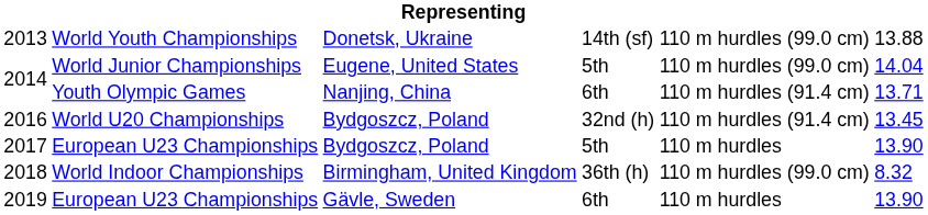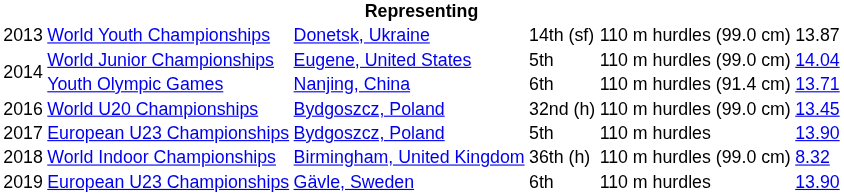 <table>
 <tr>
 <th colspan="6">Representing </th>
 </tr>
 <tr>
 <td>2013</td>
 <td><a href='#'>World Youth Championships</a></td>
 <td><a href='#'>Donetsk, Ukraine</a></td>
 <td>14th (sf)</td>
 <td>110 m hurdles (99.0 cm)</td>
-<td>13.88</td>
+<td>13.87</td>
 </tr>
 <tr>
 <td rowspan=2>2014</td>
 <td><a href='#'>World Junior Championships</a></td>
 <td><a href='#'>Eugene, United States</a></td>
 <td>5th</td>
 <td>110 m hurdles (99.0 cm)</td>
 <td><a href='#'>14.04</a></td>
 </tr>
 <tr>
 <td><a href='#'>Youth Olympic Games</a></td>
 <td><a href='#'>Nanjing, China</a></td>
 <td>6th</td>
 <td>110 m hurdles (91.4 cm)</td>
 <td><a href='#'>13.71</a></td>
 </tr>
 <tr>
 <td>2016</td>
 <td><a href='#'>World U20 Championships</a></td>
 <td><a href='#'>Bydgoszcz, Poland</a></td>
 <td>32nd (h)</td>
-<td>110 m hurdles (91.4 cm)</td>
+<td>110 m hurdles (99.0 cm)</td>
 <td><a href='#'>13.45</a></td>
 </tr>
 <tr>
 <td>2017</td>
 <td><a href='#'>European U23 Championships</a></td>
 <td><a href='#'>Bydgoszcz, Poland</a></td>
 <td>5th</td>
 <td>110 m hurdles</td>
 <td><a href='#'>13.90</a></td>
 </tr>
 <tr>
 <td>2018</td>
 <td><a href='#'>World Indoor Championships</a></td>
 <td><a href='#'>Birmingham, United Kingdom</a></td>
 <td>36th (h)</td>
 <td>110 m hurdles (99.0 cm)</td>
 <td><a href='#'>8.32</a></td>
 </tr>
 <tr>
 <td>2019</td>
 <td><a href='#'>European U23 Championships</a></td>
 <td><a href='#'>Gävle, Sweden</a></td>
 <td>6th</td>
 <td>110 m hurdles</td>
 <td><a href='#'>13.90</a></td>
 </tr>
 </table>
